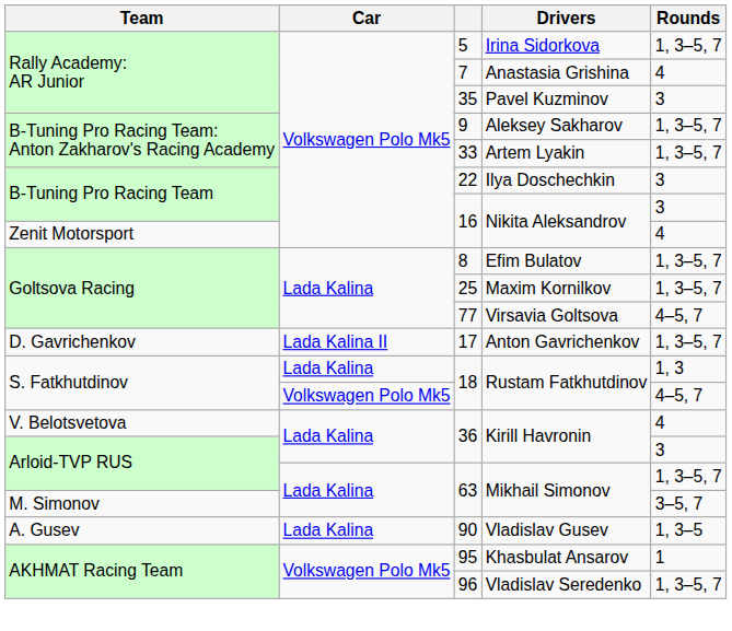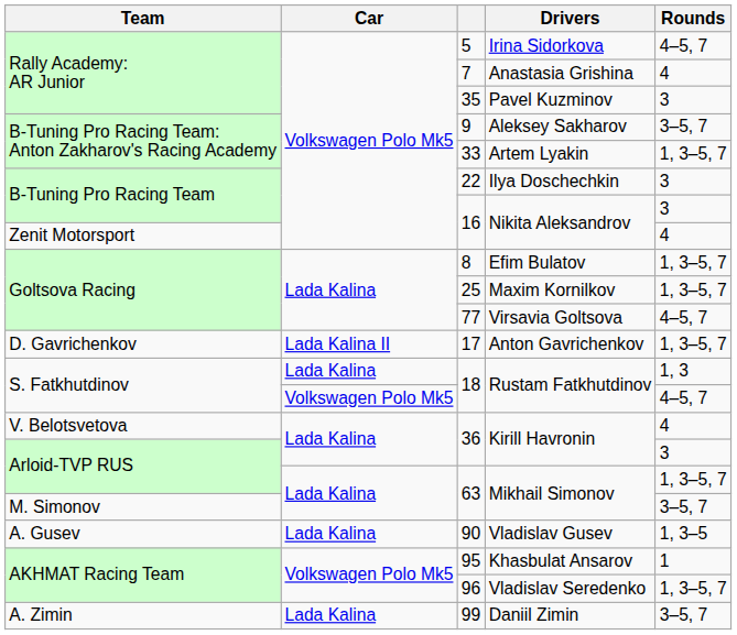 <table class="wikitable" style="font-size: 85%">
 <tr>
 <th>Team</th>
 <th>Car</th>
 <th></th>
 <th>Drivers</th>
 <th>Rounds</th>
 </tr>
 <tr>
 <td style="background:#ccffcc;" rowspan=3>Rally Academy:<br>AR Junior</td>
 <td rowspan=8><a href='#'>Volkswagen Polo Mk5</a></td>
 <td>5</td>
 <td><a href='#'>Irina Sidorkova</a></td>
-<td>1, 3–5, 7</td>
+<td>4–5, 7</td>
 </tr>
 <tr>
 <td>7</td>
 <td>Anastasia Grishina</td>
 <td>4</td>
 </tr>
 <tr>
 <td>35</td>
 <td>Pavel Kuzminov</td>
 <td>3</td>
 </tr>
 <tr>
 <td style="background:#ccffcc;" rowspan=2>B-Tuning Pro Racing Team:<br>Anton Zakharov's Racing Academy</td>
 <td>9</td>
 <td>Aleksey Sakharov</td>
-<td>1, 3–5, 7</td>
+<td>3–5, 7</td>
 </tr>
 <tr>
 <td>33</td>
 <td>Artem Lyakin</td>
 <td>1, 3–5, 7</td>
 </tr>
 <tr>
 <td style="background:#ccffcc;" rowspan=2>B-Tuning Pro Racing Team</td>
 <td>22</td>
 <td>Ilya Doschechkin</td>
 <td>3</td>
 </tr>
 <tr>
 <td rowspan=2>16</td>
 <td rowspan=2>Nikita Aleksandrov</td>
 <td>3</td>
 </tr>
 <tr>
 <td>Zenit Motorsport</td>
 <td>4</td>
 </tr>
 <tr>
 <td style="background:#ccffcc;" rowspan=3>Goltsova Racing</td>
 <td rowspan=3><a href='#'>Lada Kalina</a></td>
 <td>8</td>
 <td>Efim Bulatov</td>
 <td>1, 3–5, 7</td>
 </tr>
 <tr>
 <td>25</td>
 <td>Maxim Kornilkov</td>
 <td>1, 3–5, 7</td>
 </tr>
 <tr>
 <td>77</td>
 <td>Virsavia Goltsova</td>
 <td>4–5, 7</td>
 </tr>
 <tr>
 <td>D. Gavrichenkov</td>
 <td><a href='#'>Lada Kalina II</a></td>
 <td>17</td>
 <td>Anton Gavrichenkov</td>
 <td>1, 3–5, 7</td>
 </tr>
 <tr>
 <td rowspan=2>S. Fatkhutdinov</td>
 <td><a href='#'>Lada Kalina</a></td>
 <td rowspan=2>18</td>
 <td rowspan=2>Rustam Fatkhutdinov</td>
 <td>1, 3</td>
 </tr>
 <tr>
 <td><a href='#'>Volkswagen Polo Mk5</a></td>
 <td>4–5, 7</td>
 </tr>
 <tr>
 <td>V. Belotsvetova</td>
 <td rowspan=2><a href='#'>Lada Kalina</a></td>
 <td rowspan=2>36</td>
 <td rowspan=2>Kirill Havronin</td>
 <td>4</td>
 </tr>
 <tr>
 <td style="background:#ccffcc;" rowspan=2>Arloid-TVP RUS</td>
 <td>3</td>
 </tr>
 <tr>
 <td rowspan=2><a href='#'>Lada Kalina</a></td>
 <td rowspan=2>63</td>
 <td rowspan=2>Mikhail Simonov</td>
 <td>1, 3–5, 7</td>
 </tr>
 <tr>
 <td>M. Simonov</td>
 <td>3–5, 7</td>
 </tr>
 <tr>
 <td>A. Gusev</td>
 <td><a href='#'>Lada Kalina</a></td>
 <td>90</td>
 <td>Vladislav Gusev</td>
 <td>1, 3–5</td>
 </tr>
 <tr>
 <td style="background:#ccffcc;" rowspan=2>AKHMAT Racing Team</td>
 <td rowspan=2><a href='#'>Volkswagen Polo Mk5</a></td>
 <td>95</td>
 <td>Khasbulat Ansarov</td>
 <td>1</td>
 </tr>
 <tr>
 <td>96</td>
 <td>Vladislav Seredenko</td>
 <td>1, 3–5, 7</td>
 </tr>
+<tr>
+<td>A. Zimin</td>
+<td><a href='#'>Lada Kalina</a></td>
+<td>99</td>
+<td>Daniil Zimin</td>
+<td>3–5, 7</td>
+</tr>
 </table>
